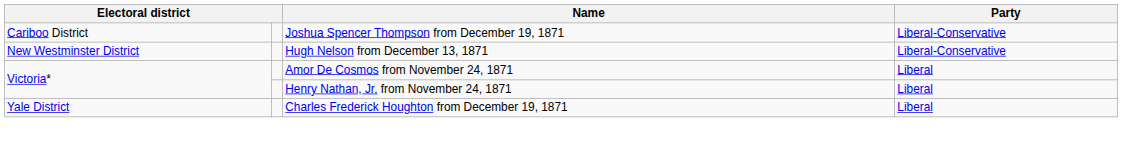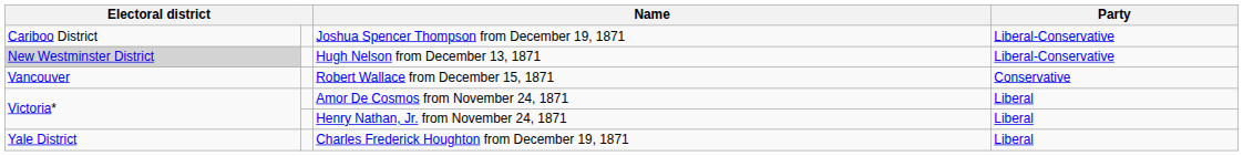 <table class="wikitable" width=95%>
 <tr>
 <th colspan=2 width=25%>Electoral district</th>
 <th>Name</th>
 <th width=20%>Party</th>
 </tr>
 <tr>
 <td width=24%><a href='#'>Cariboo</a> District</td>
 <td></td>
 <td><a href='#'>Joshua Spencer Thompson</a> from December 19, 1871</td>
 <td><a href='#'>Liberal-Conservative</a></td>
 </tr>
 <tr>
-<td><a href='#'>New Westminster District</a></td>
+<td style="background: lightgrey;"><a href='#'>New Westminster District</a></td>
 <td></td>
 <td><a href='#'>Hugh Nelson</a> from December 13, 1871</td>
 <td><a href='#'>Liberal-Conservative</a></td>
+</tr>
+<tr>
+<td><a href='#'>Vancouver</a></td>
+<td></td>
+<td><a href='#'>Robert Wallace</a> from December 15, 1871</td>
+<td><a href='#'>Conservative</a></td>
 </tr>
 <tr>
 <td rowspan=2><a href='#'>Victoria</a>*</td>
 <td></td>
 <td><a href='#'>Amor De Cosmos</a> from November 24, 1871</td>
 <td><a href='#'>Liberal</a></td>
 </tr>
 <tr>
 <td></td>
 <td><a href='#'>Henry Nathan, Jr.</a> from November 24, 1871</td>
 <td><a href='#'>Liberal</a></td>
 </tr>
 <tr>
 <td><a href='#'>Yale District</a></td>
 <td></td>
 <td><a href='#'>Charles Frederick Houghton</a> from December 19, 1871</td>
 <td><a href='#'>Liberal</a></td>
 </tr>
 </table>
